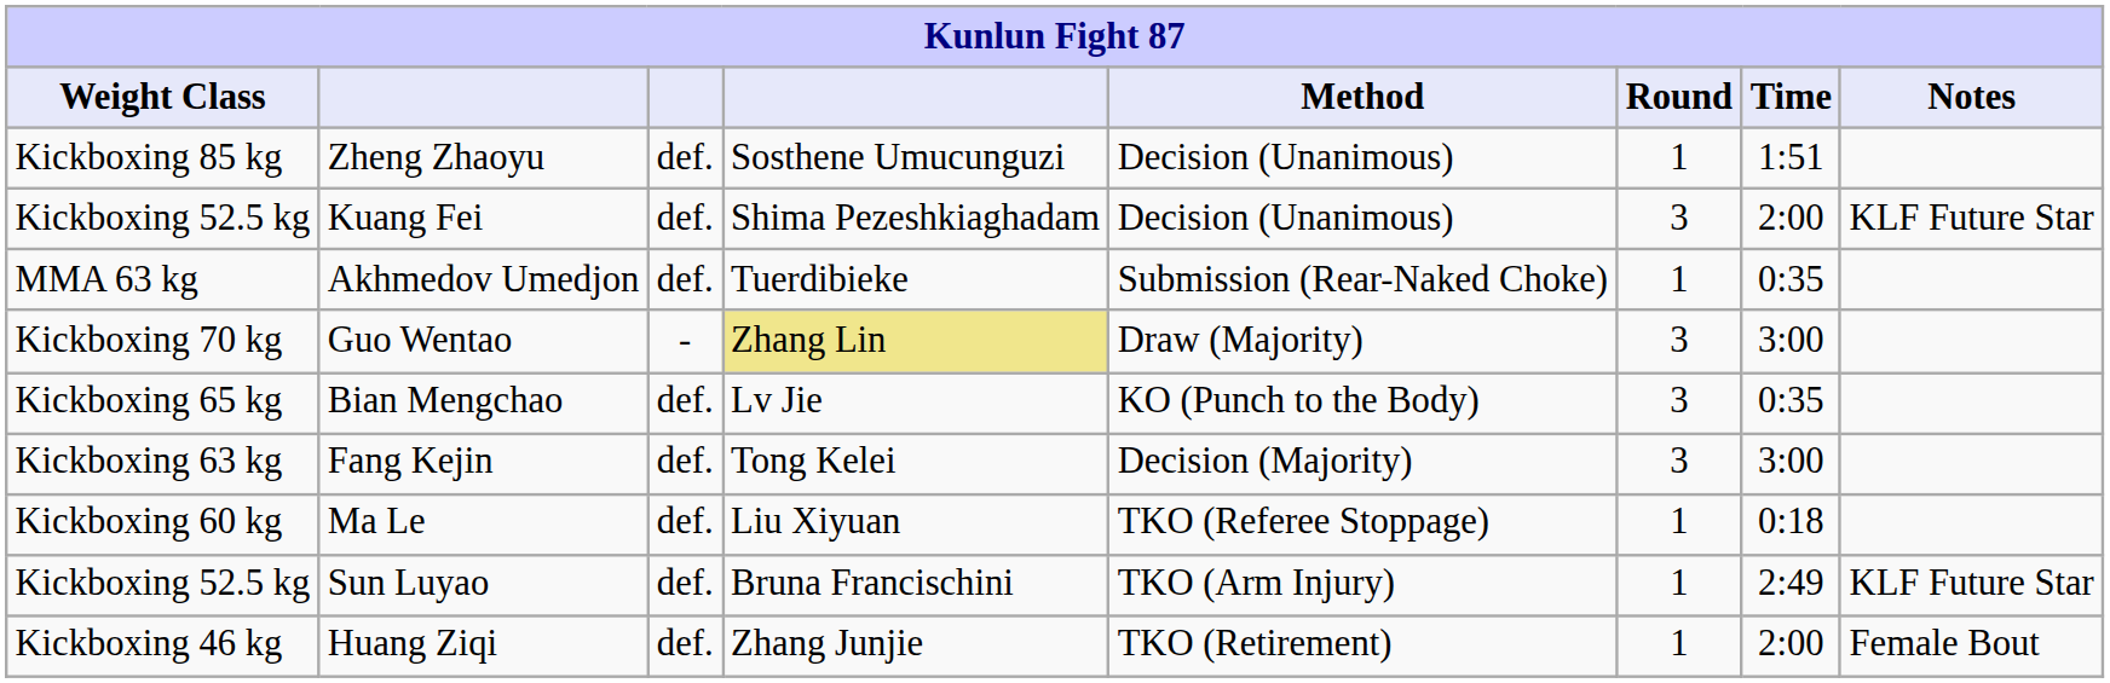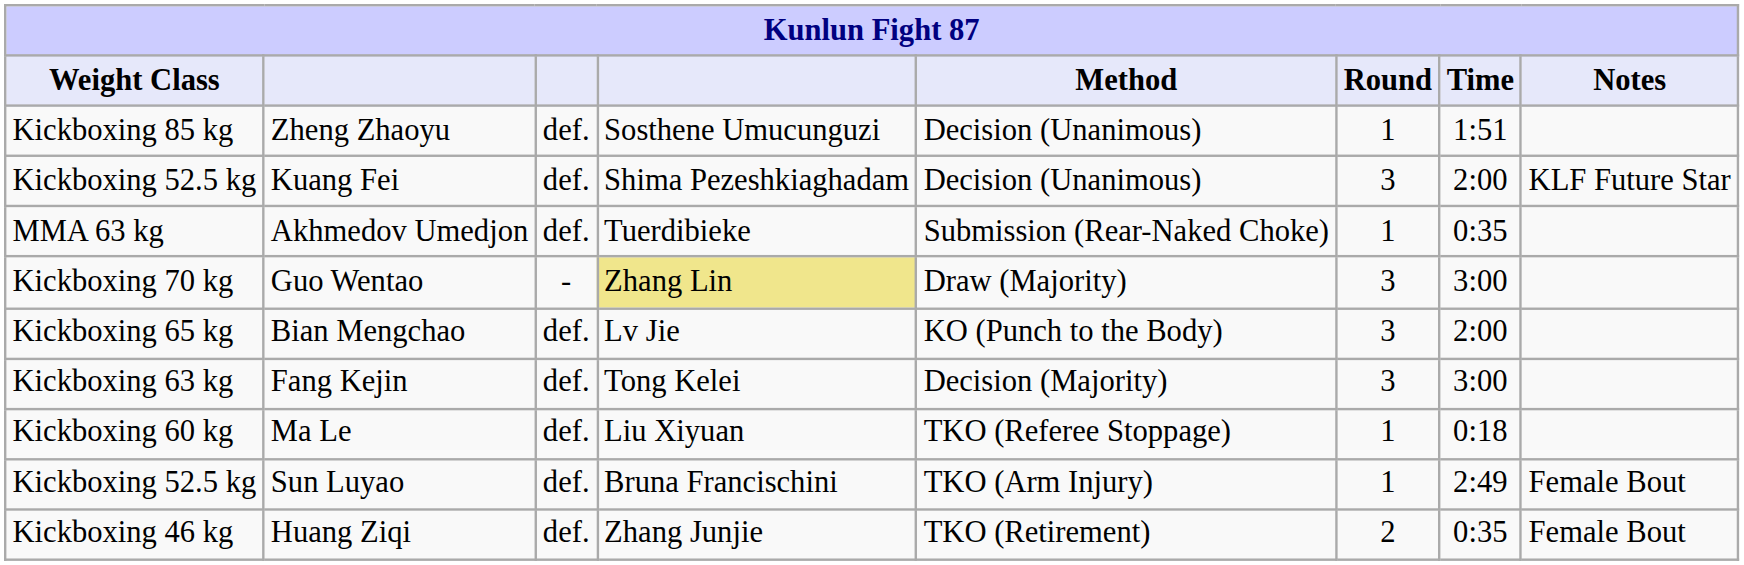 <table class="wikitable" style="font-size: 80%;">
 <tr>
 <th colspan="8" style="background-color: #ccf; color: #000080; text-align: center;"><strong>Kunlun Fight 87</strong></th>
 </tr>
 <tr>
 <th colspan="1" style="background-color: #E6E8FA; color: #000000; text-align: center;">Weight Class</th>
 <th colspan="1" style="background-color: #E6E8FA; color: #000000; text-align: center;"></th>
 <th colspan="1" style="background-color: #E6E8FA; color: #000000; text-align: center;"></th>
 <th colspan="1" style="background-color: #E6E8FA; color: #000000; text-align: center;"></th>
 <th colspan="1" style="background-color: #E6E8FA; color: #000000; text-align: center;">Method</th>
 <th colspan="1" style="background-color: #E6E8FA; color: #000000; text-align: center;">Round</th>
 <th colspan="1" style="background-color: #E6E8FA; color: #000000; text-align: center;">Time</th>
 <th colspan="1" style="background-color: #E6E8FA; color: #000000; text-align: center;">Notes</th>
 </tr>
 <tr>
 <td>Kickboxing 85 kg</td>
 <td> Zheng Zhaoyu</td>
 <td align=center>def.</td>
 <td> Sosthene Umucunguzi</td>
 <td>Decision (Unanimous)</td>
 <td align=center>1</td>
 <td align=center>1:51</td>
 <td></td>
 </tr>
 <tr>
 <td>Kickboxing 52.5 kg</td>
 <td> Kuang Fei</td>
 <td align=center>def.</td>
 <td> Shima Pezeshkiaghadam</td>
 <td>Decision (Unanimous)</td>
 <td align=center>3</td>
 <td align=center>2:00</td>
 <td>KLF Future Star</td>
 </tr>
 <tr>
 <td>MMA 63 kg</td>
 <td> Akhmedov Umedjon</td>
 <td align=center>def.</td>
 <td> Tuerdibieke</td>
 <td>Submission (Rear-Naked Choke)</td>
 <td align=center>1</td>
 <td align=center>0:35</td>
 <td></td>
 </tr>
 <tr>
 <td>Kickboxing 70 kg</td>
 <td> Guo Wentao</td>
 <td align=center>-</td>
 <td style="background: khaki;"> Zhang Lin</td>
 <td>Draw (Majority)</td>
 <td align=center>3</td>
 <td align=center>3:00</td>
 <td></td>
 </tr>
 <tr>
 <td>Kickboxing 65 kg</td>
 <td> Bian Mengchao</td>
 <td align=center>def.</td>
 <td> Lv Jie</td>
 <td>KO (Punch to the Body)</td>
 <td align=center>3</td>
-<td align=center>0:35</td>
+<td align=center>2:00</td>
 <td></td>
 </tr>
 <tr>
 <td>Kickboxing 63 kg</td>
 <td> Fang Kejin</td>
 <td align=center>def.</td>
 <td> Tong Kelei</td>
 <td>Decision (Majority)</td>
 <td align=center>3</td>
 <td align=center>3:00</td>
 <td></td>
 </tr>
 <tr>
 <td>Kickboxing 60 kg</td>
 <td> Ma Le</td>
 <td align=center>def.</td>
 <td> Liu Xiyuan</td>
 <td>TKO (Referee Stoppage)</td>
 <td align=center>1</td>
 <td align=center>0:18</td>
 <td></td>
 </tr>
 <tr>
 <td>Kickboxing 52.5 kg</td>
 <td> Sun Luyao</td>
 <td align=center>def.</td>
 <td> Bruna Francischini</td>
 <td>TKO (Arm Injury)</td>
 <td align=center>1</td>
 <td align=center>2:49</td>
-<td>KLF Future Star</td>
+<td>Female Bout</td>
 </tr>
 <tr>
 <td>Kickboxing 46 kg</td>
 <td> Huang Ziqi</td>
 <td align=center>def.</td>
 <td> Zhang Junjie</td>
 <td>TKO (Retirement)</td>
-<td align=center>1</td>
-<td align=center>2:00</td>
+<td align=center>2</td>
+<td align=center>0:35</td>
 <td>Female Bout</td>
 </tr>
 </table>
